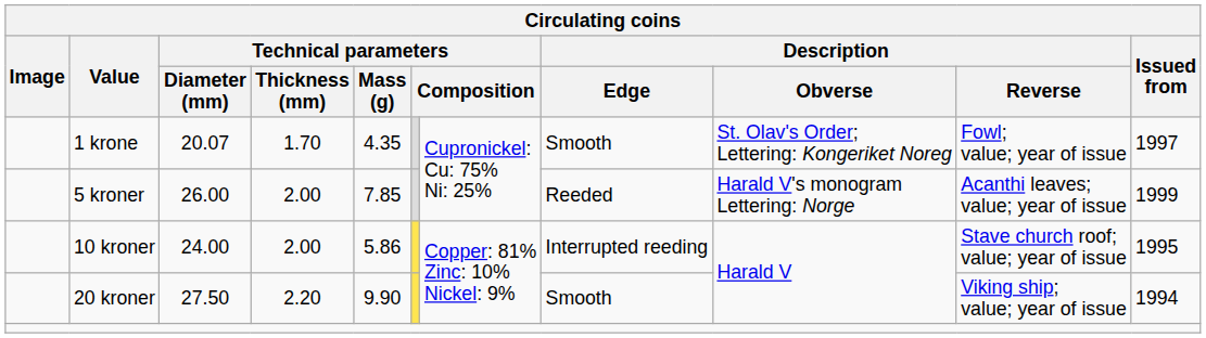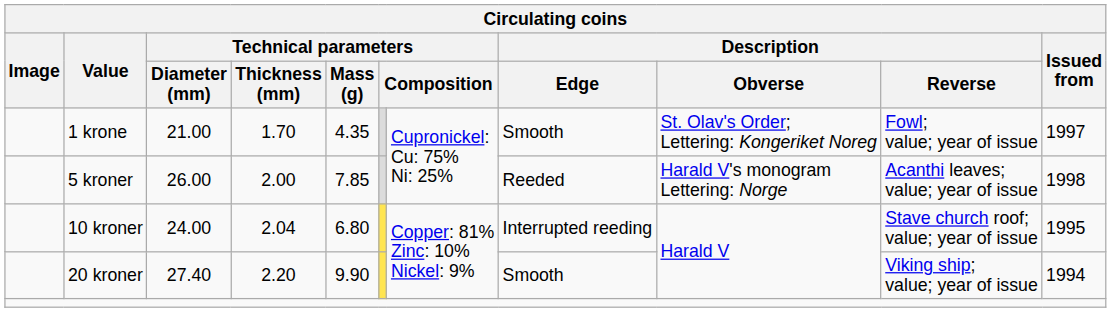 <table class="wikitable" style="margin:auto; font-size:90%; border-width:1px;">
 <tr>
 <th colspan=11>Circulating coins</th>
 </tr>
 <tr>
 <th rowspan=2>Image</th>
 <th rowspan=2>Value</th>
 <th colspan=5>Technical parameters</th>
 <th colspan=3>Description</th>
 <th rowspan=2>Issued<br>from</th>
 </tr>
 <tr>
 <th>Diameter<br>(mm)</th>
 <th>Thickness<br>(mm)</th>
 <th>Mass<br>(g)</th>
 <th colspan=2>Composition</th>
 <th>Edge</th>
 <th>Obverse</th>
 <th>Reverse</th>
 </tr>
 <tr>
 <td align=center></td>
 <td>1 krone</td>
-<td align=center>20.07<br></td>
+<td align=center>21.00<br></td>
 <td align=center>1.70</td>
 <td align=center>4.35</td>
 <td style="background-color:#dcdcdc;"></td>
 <td rowspan=2><a href='#'>Cupronickel</a>:<br>Cu: 75%<br>Ni: 25%</td>
 <td>Smooth</td>
 <td><a href='#'>St. Olav's Order</a>;<br>Lettering: <em>Kongeriket Noreg</em></td>
 <td><a href='#'>Fowl</a>;<br>value; year of issue</td>
 <td>1997</td>
 </tr>
 <tr>
 <td align=center></td>
 <td>5 kroner</td>
 <td align=center>26.00<br></td>
 <td align=center>2.00</td>
 <td align=center>7.85</td>
 <td style="background-color:#dcdcdc;"></td>
 <td>Reeded</td>
 <td><a href='#'>Harald V</a>'s monogram<br>Lettering: <em>Norge</em></td>
 <td><a href='#'>Acanthi</a> leaves;<br>value; year of issue</td>
-<td>1999</td>
+<td>1998</td>
 </tr>
 <tr>
 <td align=center></td>
 <td>10 kroner</td>
 <td align=center>24.00</td>
-<td align=center>2.00</td>
-<td align=center>5.86</td>
+<td align=center>2.04</td>
+<td align=center>6.80</td>
 <td style="background-color:#ffe550;"></td>
 <td rowspan=2><a href='#'>Copper</a>: 81%<br><a href='#'>Zinc</a>: 10%<br><a href='#'>Nickel</a>: 9%</td>
 <td>Interrupted reeding</td>
 <td rowspan="2"><a href='#'>Harald V</a></td>
 <td><a href='#'>Stave church</a> roof;<br>value; year of issue</td>
 <td>1995</td>
 </tr>
 <tr>
 <td align=center></td>
 <td>20 kroner</td>
-<td align=center>27.50</td>
+<td align=center>27.40</td>
 <td align=center>2.20</td>
 <td align=center>9.90</td>
 <td style="background-color:#ffe550;"></td>
 <td>Smooth</td>
 <td><a href='#'>Viking ship</a>;<br>value; year of issue</td>
 <td>1994</td>
 </tr>
 <tr>
 <td colspan=11></td>
 </tr>
 </table>
